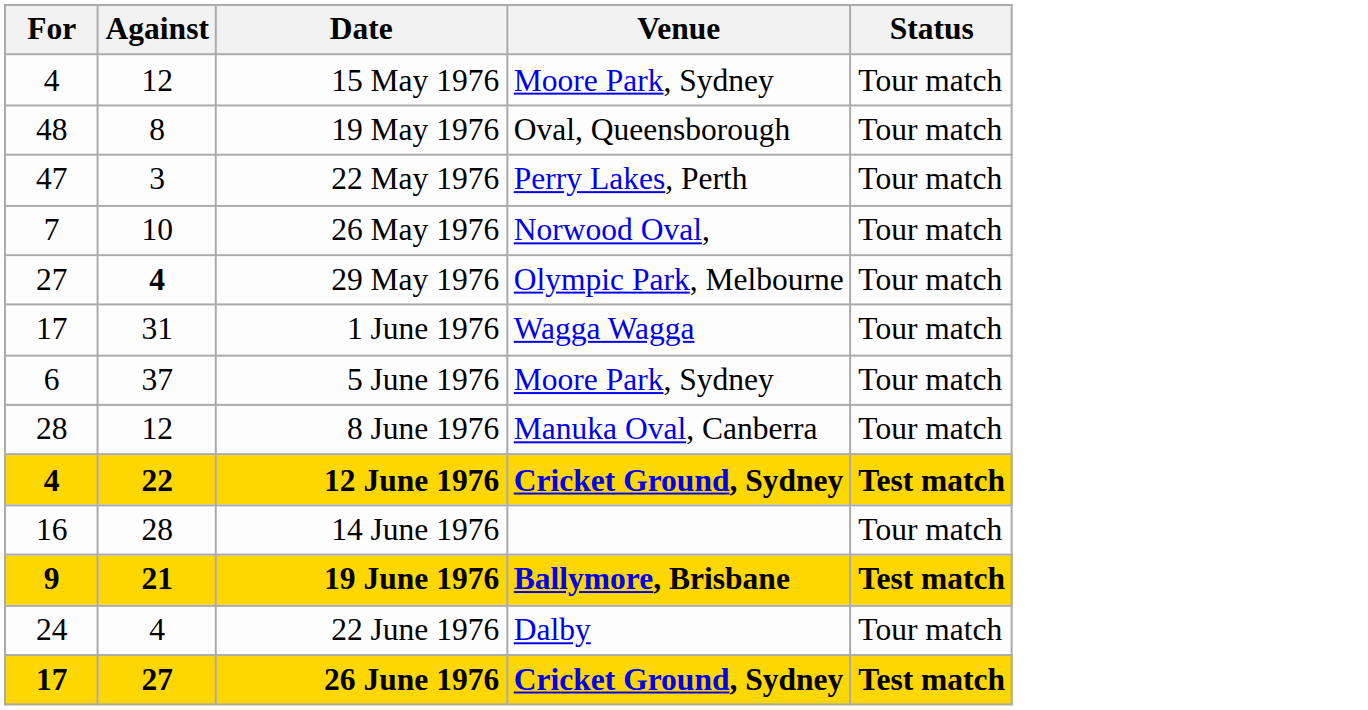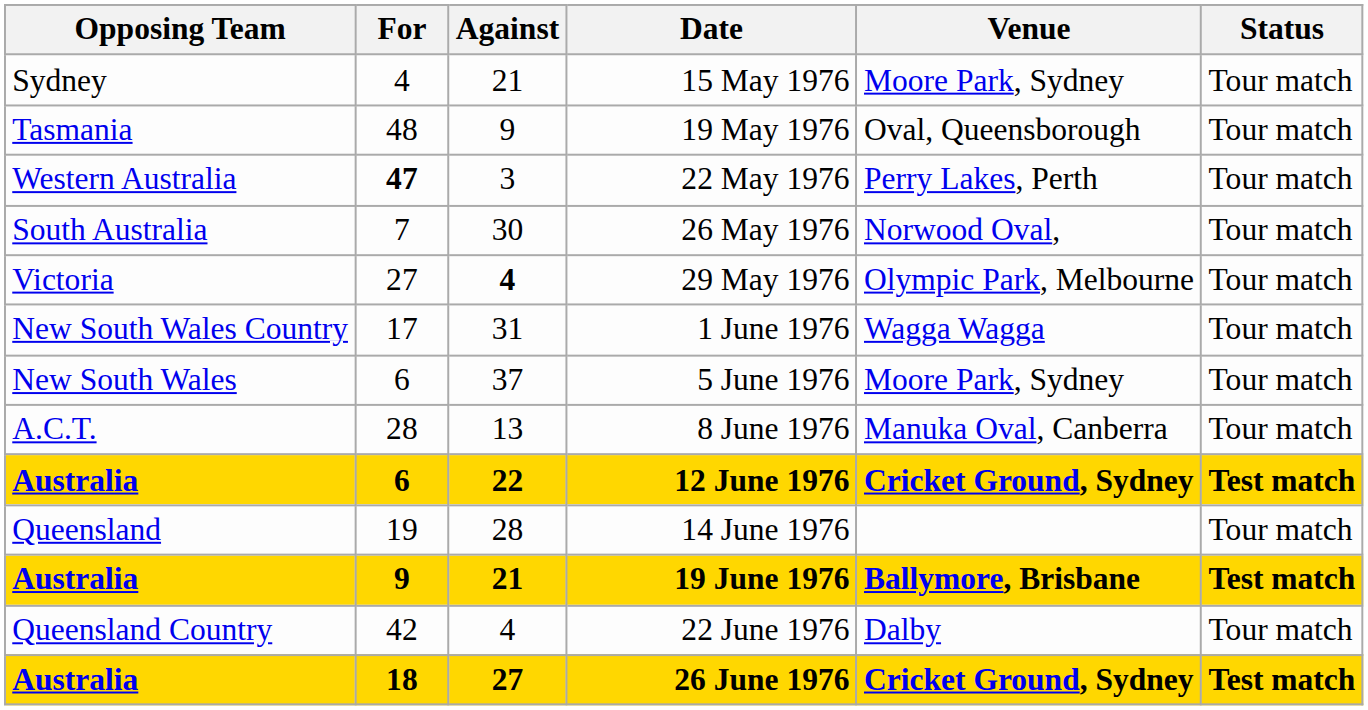 <table class=wikitable>
 <tr>
+<th>Opposing Team</th>
 <th>For</th>
 <th>Against</th>
 <th>Date</th>
 <th>Venue</th>
 <th>Status</th>
 </tr>
 <tr bgcolor=#fdfdfd>
+<td>Sydney</td>
 <td align=center width=40>4</td>
-<td align=center width=40>12</td>
+<td align=center width=40>21</td>
 <td width=140 align=right>15 May 1976</td>
 <td><a href='#'>Moore Park</a>, Sydney</td>
 <td>Tour match</td>
 </tr>
 <tr bgcolor=#fdfdfd>
+<td><a href='#'>Tasmania</a></td>
 <td align=center width=40>48</td>
-<td align=center width=40>8</td>
+<td align=center width=40>9</td>
 <td width=140 align=right>19 May 1976</td>
 <td>Oval, Queensborough</td>
 <td>Tour match</td>
 </tr>
 <tr bgcolor=#fdfdfd>
-<td align=center width=40>47</td>
+<td><a href='#'>Western Australia</a></td>
+<td align=center width=40><strong>47</strong></td>
 <td align=center width=40>3</td>
 <td width=140 align=right>22 May 1976</td>
 <td><a href='#'>Perry Lakes</a>, Perth</td>
 <td>Tour match</td>
 </tr>
 <tr bgcolor=#fdfdfd>
+<td><a href='#'>South Australia</a></td>
 <td align=center width=40>7</td>
-<td align=center width=40>10</td>
+<td align=center width=40>30</td>
 <td width=140 align=right>26 May 1976</td>
 <td><a href='#'>Norwood Oval</a>,</td>
 <td>Tour match</td>
 </tr>
 <tr bgcolor=#fdfdfd>
+<td><a href='#'>Victoria</a></td>
 <td align=center width=40>27</td>
 <td align=center width=40><strong>4</strong></td>
 <td width=140 align=right>29 May 1976</td>
 <td><a href='#'>Olympic Park</a>, Melbourne</td>
 <td>Tour match</td>
 </tr>
 <tr bgcolor=#fdfdfd>
+<td><a href='#'>New South Wales Country</a></td>
 <td align=center width=40>17</td>
 <td align=center width=40>31</td>
 <td width=140 align=right>1 June 1976</td>
 <td><a href='#'>Wagga Wagga</a></td>
 <td>Tour match</td>
 </tr>
 <tr bgcolor=#fdfdfd>
+<td><a href='#'>New South Wales</a></td>
 <td align=center width=40>6</td>
 <td align=center width=40>37</td>
 <td width=140 align=right>5 June 1976</td>
 <td><a href='#'>Moore Park</a>, Sydney</td>
 <td>Tour match</td>
 </tr>
 <tr bgcolor=#fdfdfd>
+<td><a href='#'>A.C.T.</a></td>
 <td align=center width=40>28</td>
-<td align=center width=40>12</td>
+<td align=center width=40>13</td>
 <td width=140 align=right>8 June 1976</td>
 <td><a href='#'>Manuka Oval</a>, Canberra</td>
 <td>Tour match</td>
 </tr>
 <tr bgcolor=gold>
-<td align=center width=40><strong>4</strong></td>
+<td><strong><a href='#'>Australia</a></strong></td>
+<td align=center width=40><strong>6</strong></td>
 <td align=center width=40><strong>22</strong></td>
 <td width=140 align=right><strong>12 June 1976</strong></td>
 <td><strong><a href='#'>Cricket Ground</a>, Sydney</strong></td>
 <td><strong>Test match</strong></td>
 </tr>
 <tr bgcolor=#fdfdfd>
-<td align=center width=40>16</td>
+<td><a href='#'>Queensland</a></td>
+<td align=center width=40>19</td>
 <td align=center width=40>28</td>
 <td width=140 align=right>14 June 1976</td>
 <td></td>
 <td>Tour match</td>
 </tr>
 <tr bgcolor=gold>
+<td><strong><a href='#'>Australia</a></strong></td>
 <td align=center width=40><strong>9</strong></td>
 <td align=center width=40><strong>21</strong></td>
 <td width=140 align=right><strong>19 June 1976</strong></td>
 <td><strong><a href='#'>Ballymore</a>, Brisbane</strong></td>
 <td><strong>Test match</strong></td>
 </tr>
 <tr bgcolor=#fdfdfd>
-<td align=center width=40>24</td>
+<td><a href='#'>Queensland Country</a></td>
+<td align=center width=40>42</td>
 <td align=center width=40>4</td>
 <td width=140 align=right>22 June 1976</td>
 <td><a href='#'>Dalby</a></td>
 <td>Tour match</td>
 </tr>
 <tr bgcolor=gold>
-<td align=center width=40><strong>17</strong></td>
+<td><strong><a href='#'>Australia</a></strong></td>
+<td align=center width=40><strong>18</strong></td>
 <td align=center width=40><strong>27</strong></td>
 <td width=140 align=right><strong>26 June 1976</strong></td>
 <td><strong><a href='#'>Cricket Ground</a>, Sydney</strong></td>
 <td><strong>Test match</strong></td>
 </tr>
 </table>
